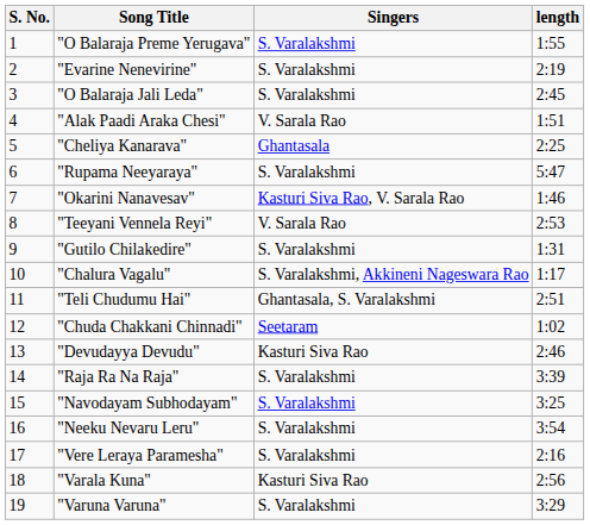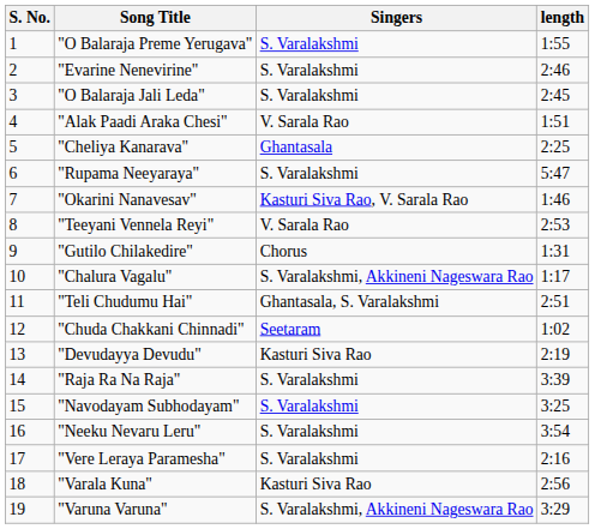 <table class="wikitable">
 <tr>
 <th>S. No.</th>
 <th>Song Title</th>
 <th>Singers</th>
 <th>length</th>
 </tr>
 <tr>
 <td>1</td>
 <td>"O Balaraja Preme Yerugava"</td>
 <td><a href='#'>S. Varalakshmi</a></td>
 <td>1:55</td>
 </tr>
 <tr>
 <td>2</td>
 <td>"Evarine Nenevirine"</td>
 <td>S. Varalakshmi</td>
-<td>2:19</td>
+<td>2:46</td>
 </tr>
 <tr>
 <td>3</td>
 <td>"O Balaraja Jali Leda"</td>
 <td>S. Varalakshmi</td>
 <td>2:45</td>
 </tr>
 <tr>
 <td>4</td>
 <td>"Alak Paadi Araka Chesi"</td>
 <td>V. Sarala Rao</td>
 <td>1:51</td>
 </tr>
 <tr>
 <td>5</td>
 <td>"Cheliya Kanarava"</td>
 <td><a href='#'>Ghantasala</a></td>
 <td>2:25</td>
 </tr>
 <tr>
 <td>6</td>
 <td>"Rupama Neeyaraya"</td>
 <td>S. Varalakshmi</td>
 <td>5:47</td>
 </tr>
 <tr>
 <td>7</td>
 <td>"Okarini Nanavesav"</td>
 <td><a href='#'>Kasturi Siva Rao</a>, V. Sarala Rao</td>
 <td>1:46</td>
 </tr>
 <tr>
 <td>8</td>
 <td>"Teeyani Vennela Reyi"</td>
 <td>V. Sarala Rao</td>
 <td>2:53</td>
 </tr>
 <tr>
 <td>9</td>
 <td>"Gutilo Chilakedire"</td>
-<td>S. Varalakshmi</td>
+<td>Chorus</td>
 <td>1:31</td>
 </tr>
 <tr>
 <td>10</td>
 <td>"Chalura Vagalu"</td>
 <td>S. Varalakshmi, <a href='#'>Akkineni Nageswara Rao</a></td>
 <td>1:17</td>
 </tr>
 <tr>
 <td>11</td>
 <td>"Teli Chudumu Hai"</td>
 <td>Ghantasala, S. Varalakshmi</td>
 <td>2:51</td>
 </tr>
 <tr>
 <td>12</td>
 <td>"Chuda Chakkani Chinnadi"</td>
 <td><a href='#'>Seetaram</a></td>
 <td>1:02</td>
 </tr>
 <tr>
 <td>13</td>
 <td>"Devudayya Devudu"</td>
 <td>Kasturi Siva Rao</td>
-<td>2:46</td>
+<td>2:19</td>
 </tr>
 <tr>
 <td>14</td>
 <td>"Raja Ra Na Raja"</td>
 <td>S. Varalakshmi</td>
 <td>3:39</td>
 </tr>
 <tr>
 <td>15</td>
 <td>"Navodayam Subhodayam"</td>
 <td><a href='#'>S. Varalakshmi</a></td>
 <td>3:25</td>
 </tr>
 <tr>
 <td>16</td>
 <td>"Neeku Nevaru Leru"</td>
 <td>S. Varalakshmi</td>
 <td>3:54</td>
 </tr>
 <tr>
 <td>17</td>
 <td>"Vere Leraya Paramesha"</td>
 <td>S. Varalakshmi</td>
 <td>2:16</td>
 </tr>
 <tr>
 <td>18</td>
 <td>"Varala Kuna"</td>
 <td>Kasturi Siva Rao</td>
 <td>2:56</td>
 </tr>
 <tr>
 <td>19</td>
 <td>"Varuna Varuna"</td>
-<td>S. Varalakshmi</td>
+<td>S. Varalakshmi, <a href='#'>Akkineni Nageswara Rao</a></td>
 <td>3:29</td>
 </tr>
 </table>
